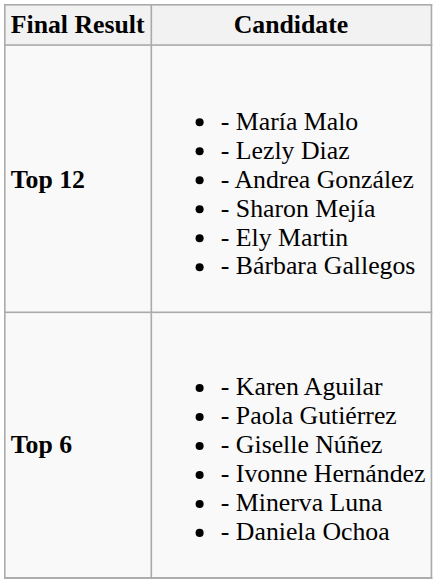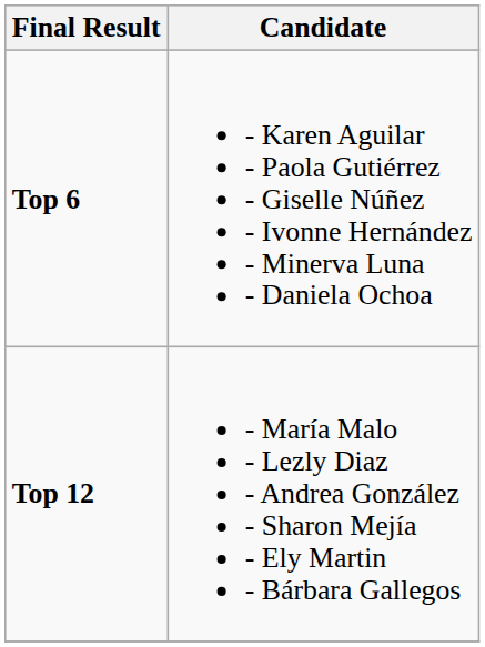 <table class="wikitable">
 <tr>
 <th>Final Result</th>
 <th>Candidate</th>
 </tr>
 <tr>
+<td><strong>Top 6</strong></td>
+<td><br><ul><li><strong></strong> - Karen Aguilar</li><li><strong></strong> - Paola Gutiérrez</li><li><strong></strong> - Giselle Núñez</li><li><strong></strong> - Ivonne Hernández</li><li><strong></strong> - Minerva Luna</li><li><strong></strong> - Daniela Ochoa</li></ul></td>
+</tr>
+<tr>
 <td><strong>Top 12</strong></td>
 <td><br><ul><li><strong></strong> - María Malo</li><li><strong></strong> - Lezly Diaz</li><li><strong></strong> - Andrea González</li><li><strong></strong> - Sharon Mejía</li><li><strong></strong> - Ely Martin</li><li><strong></strong> - Bárbara Gallegos</li></ul></td>
 </tr>
 <tr>
-<td><strong>Top 6</strong></td>
-<td><br><ul><li><strong></strong> - Karen Aguilar</li><li><strong></strong> - Paola Gutiérrez</li><li><strong></strong> - Giselle Núñez</li><li><strong></strong> - Ivonne Hernández</li><li><strong></strong> - Minerva Luna</li><li><strong></strong> - Daniela Ochoa</li></ul></td>
-</tr>
-<tr>
 </tr>
 </table>
